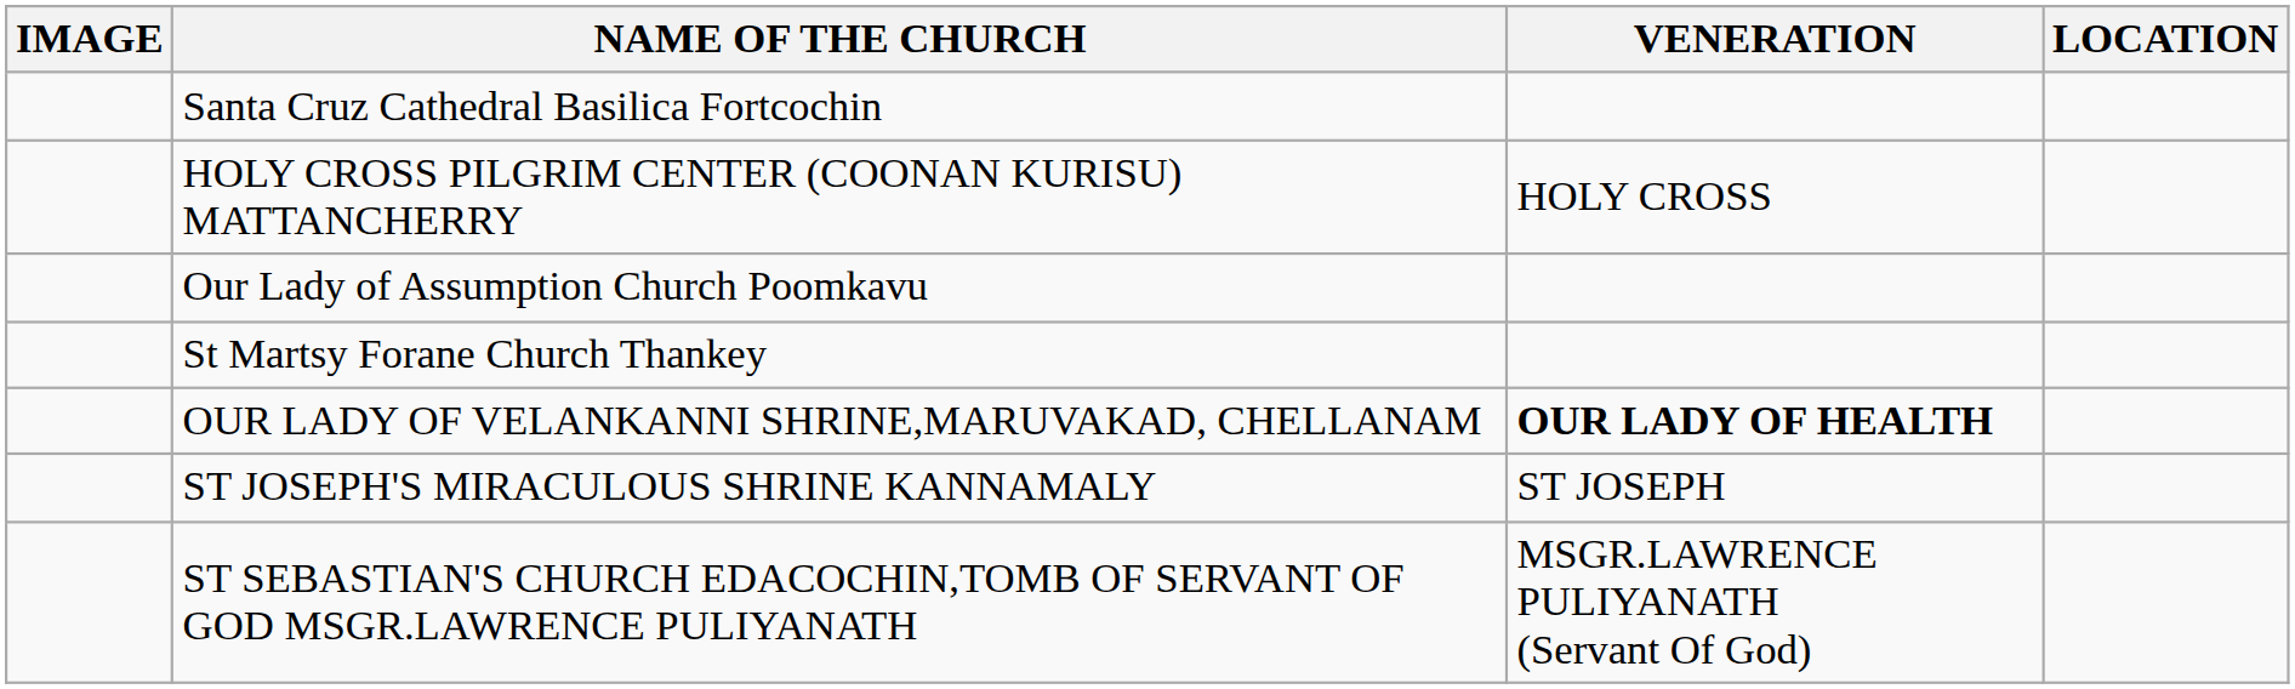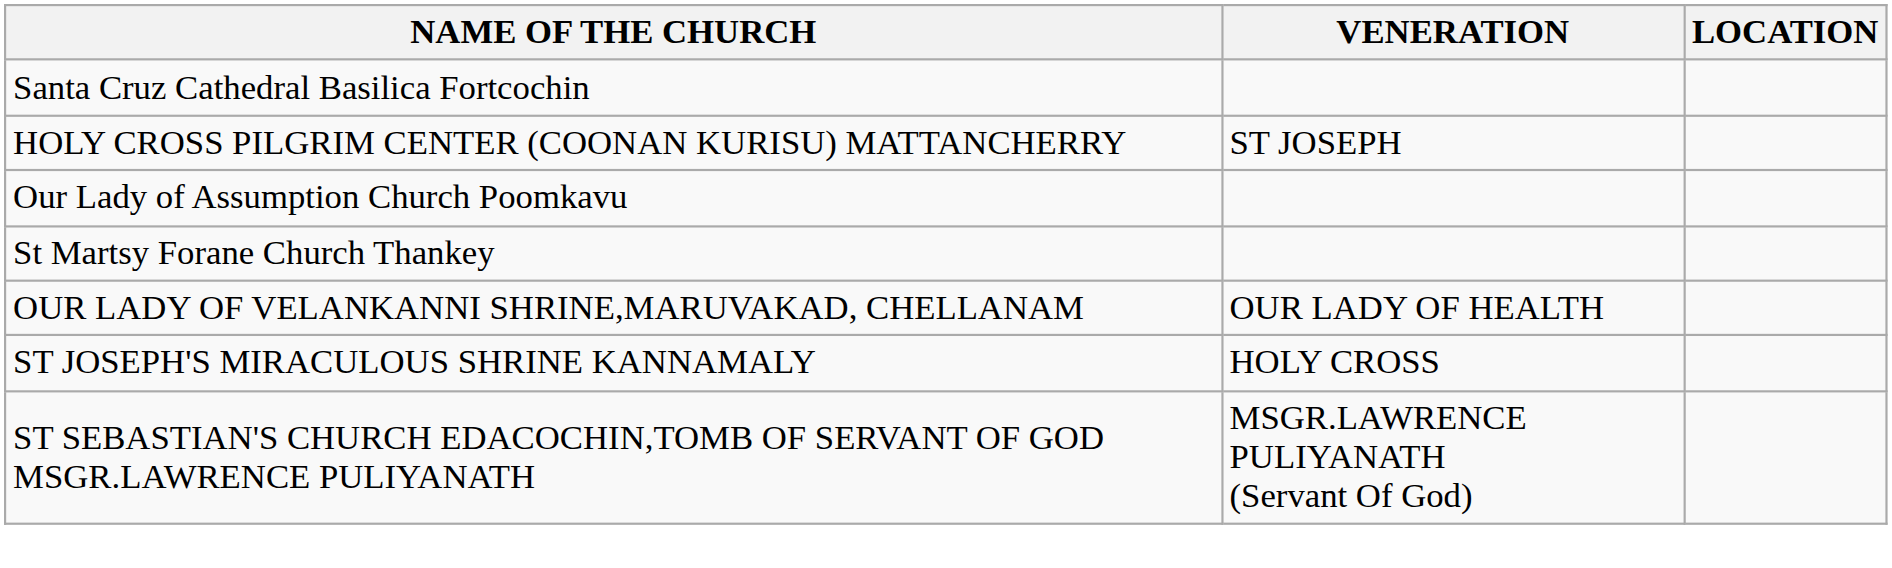 <table class="wikitable">
 <tr>
-<th>IMAGE</th>
 <th>NAME OF THE CHURCH</th>
 <th>VENERATION</th>
 <th>LOCATION</th>
 </tr>
 <tr>
-<td></td>
 <td>Santa Cruz Cathedral Basilica Fortcochin</td>
 <td></td>
 <td></td>
 </tr>
 <tr>
-<td></td>
 <td>HOLY CROSS PILGRIM CENTER (COONAN KURISU) MATTANCHERRY</td>
-<td>HOLY CROSS</td>
+<td>ST JOSEPH</td>
 <td></td>
 </tr>
 <tr>
-<td></td>
 <td>Our Lady of Assumption Church Poomkavu</td>
 <td></td>
 <td></td>
 </tr>
 <tr>
-<td></td>
 <td>St Martsy Forane Church Thankey</td>
 <td></td>
 <td></td>
 </tr>
 <tr>
-<td></td>
 <td>OUR LADY OF VELANKANNI SHRINE,MARUVAKAD, CHELLANAM</td>
-<td><strong>OUR LADY OF HEALTH</strong></td>
+<td>OUR LADY OF HEALTH</td>
 <td></td>
 </tr>
 <tr>
-<td></td>
 <td>ST JOSEPH'S MIRACULOUS SHRINE KANNAMALY</td>
-<td>ST JOSEPH</td>
+<td>HOLY CROSS</td>
 <td></td>
 </tr>
 <tr>
-<td></td>
 <td>ST SEBASTIAN'S CHURCH EDACOCHIN,TOMB OF SERVANT OF GOD MSGR.LAWRENCE PULIYANATH</td>
 <td>MSGR.LAWRENCE PULIYANATH<br>(Servant Of God)</td>
 <td></td>
 </tr>
 </table>
